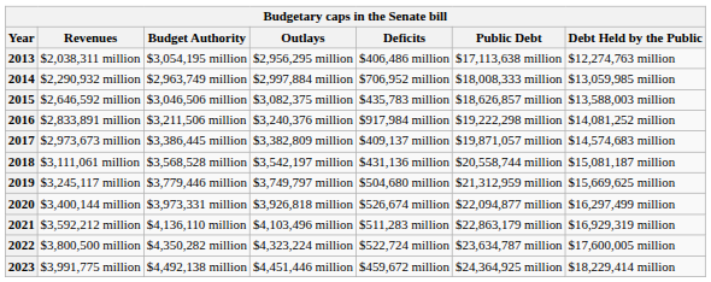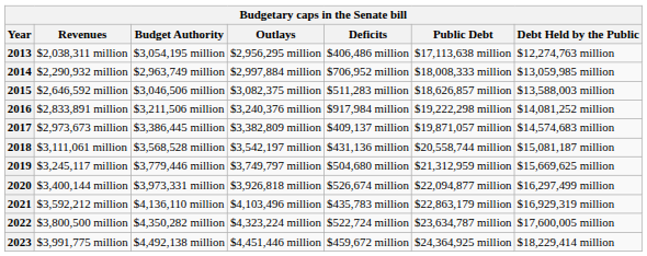 <table class="wikitable collapsible collapsed" style="float: right;">
 <tr>
 <th colspan=7>Budgetary caps in the Senate bill</th>
 </tr>
 <tr>
 <th>Year</th>
 <th>Revenues</th>
 <th>Budget Authority</th>
 <th>Outlays</th>
 <th>Deficits</th>
 <th>Public Debt</th>
 <th>Debt Held by the Public</th>
 </tr>
 <tr>
 <th>2013</th>
 <td>$2,038,311 million</td>
 <td>$3,054,195 million</td>
 <td>$2,956,295 million</td>
 <td>$406,486 million</td>
 <td>$17,113,638 million</td>
 <td>$12,274,763 million</td>
 </tr>
 <tr>
 <th>2014</th>
 <td>$2,290,932 million</td>
 <td>$2,963,749 million</td>
 <td>$2,997,884 million</td>
 <td>$706,952 million</td>
 <td>$18,008,333 million</td>
 <td>$13,059,985 million</td>
 </tr>
 <tr>
 <th>2015</th>
 <td>$2,646,592 million</td>
 <td>$3,046,506 million</td>
 <td>$3,082,375 million</td>
-<td>$435,783 million</td>
+<td>$511,283 million</td>
 <td>$18,626,857 million</td>
 <td>$13,588,003 million</td>
 </tr>
 <tr>
 <th>2016</th>
 <td>$2,833,891 million</td>
 <td>$3,211,506 million</td>
 <td>$3,240,376 million</td>
 <td>$917,984 million</td>
 <td>$19,222,298 million</td>
 <td>$14,081,252 million</td>
 </tr>
 <tr>
 <th>2017</th>
 <td>$2,973,673 million</td>
 <td>$3,386,445 million</td>
 <td>$3,382,809 million</td>
 <td>$409,137 million</td>
 <td>$19,871,057 million</td>
 <td>$14,574,683 million</td>
 </tr>
 <tr>
 <th>2018</th>
 <td>$3,111,061 million</td>
 <td>$3,568,528 million</td>
 <td>$3,542,197 million</td>
 <td>$431,136 million</td>
 <td>$20,558,744 million</td>
 <td>$15,081,187 million</td>
 </tr>
 <tr>
 <th>2019</th>
 <td>$3,245,117 million</td>
 <td>$3,779,446 million</td>
 <td>$3,749,797 million</td>
 <td>$504,680 million</td>
 <td>$21,312,959 million</td>
 <td>$15,669,625 million</td>
 </tr>
 <tr>
 <th>2020</th>
 <td>$3,400,144 million</td>
 <td>$3,973,331 million</td>
 <td>$3,926,818 million</td>
 <td>$526,674 million</td>
 <td>$22,094,877 million</td>
 <td>$16,297,499 million</td>
 </tr>
 <tr>
 <th>2021</th>
 <td>$3,592,212 million</td>
 <td>$4,136,110 million</td>
 <td>$4,103,496 million</td>
-<td>$511,283 million</td>
+<td>$435,783 million</td>
 <td>$22,863,179 million</td>
 <td>$16,929,319 million</td>
 </tr>
 <tr>
 <th>2022</th>
 <td>$3,800,500 million</td>
 <td>$4,350,282 million</td>
 <td>$4,323,224 million</td>
 <td>$522,724 million</td>
 <td>$23,634,787 million</td>
 <td>$17,600,005 million</td>
 </tr>
 <tr>
 <th>2023</th>
 <td>$3,991,775 million</td>
 <td>$4,492,138 million</td>
 <td>$4,451,446 million</td>
 <td>$459,672 million</td>
 <td>$24,364,925 million</td>
 <td>$18,229,414 million</td>
 </tr>
 </table>
